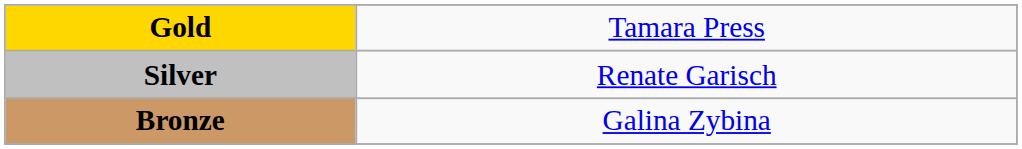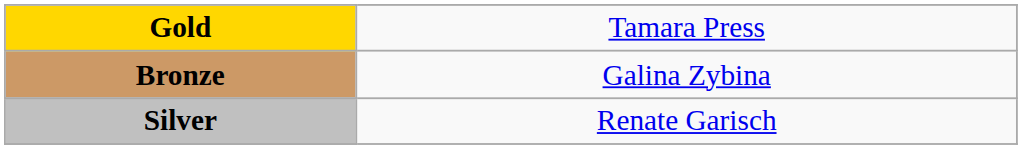 <table class="wikitable" style="text-align:center; " width="35%">
 <tr>
 <td bgcolor="gold"><strong>Gold</strong></td>
 <td><a href='#'>Tamara Press</a><br>  <small><em></em></small></td>
 </tr>
 <tr>
+<td bgcolor="CC9966"><strong>Bronze</strong></td>
+<td><a href='#'>Galina Zybina</a><br>  <small><em></em></small></td>
+</tr>
+<tr>
 <td bgcolor="silver"><strong>Silver</strong></td>
 <td><a href='#'>Renate Garisch</a><br>  <small><em></em></small></td>
 </tr>
-<tr>
-<td bgcolor="CC9966"><strong>Bronze</strong></td>
-<td><a href='#'>Galina Zybina</a><br>  <small><em></em></small></td>
-</tr>
 </table>
